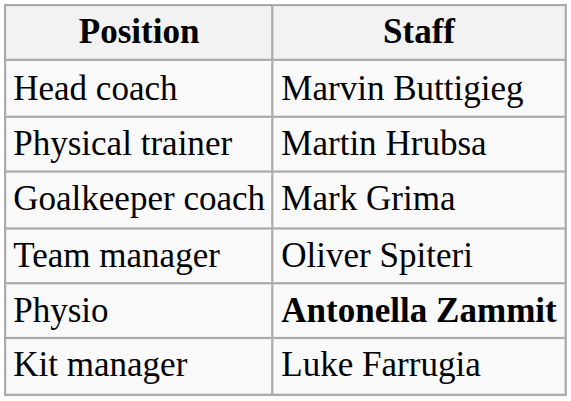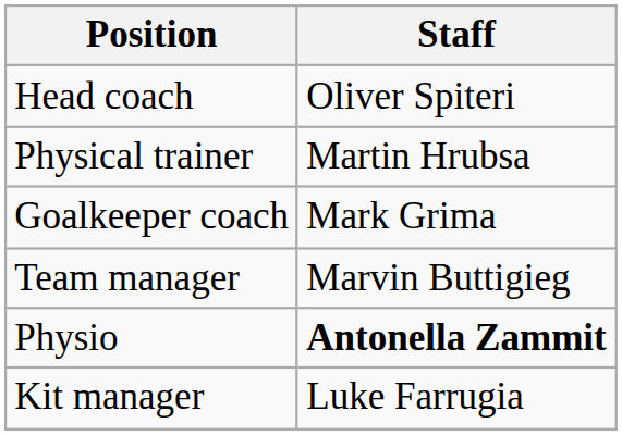 <table class="wikitable">
 <tr>
 <th>Position</th>
 <th>Staff</th>
 </tr>
 <tr>
 <td>Head coach</td>
-<td>Marvin Buttigieg</td>
+<td>Oliver Spiteri</td>
 </tr>
 <tr>
 <td>Physical trainer</td>
 <td>Martin Hrubsa</td>
 </tr>
 <tr>
 <td>Goalkeeper coach</td>
 <td>Mark Grima</td>
 </tr>
 <tr>
 <td>Team manager</td>
-<td>Oliver Spiteri</td>
+<td>Marvin Buttigieg</td>
 </tr>
 <tr>
 <td>Physio</td>
 <td><strong>Antonella Zammit</strong></td>
 </tr>
 <tr>
 <td>Kit manager</td>
 <td>Luke Farrugia</td>
 </tr>
 <tr>
 </tr>
 </table>
